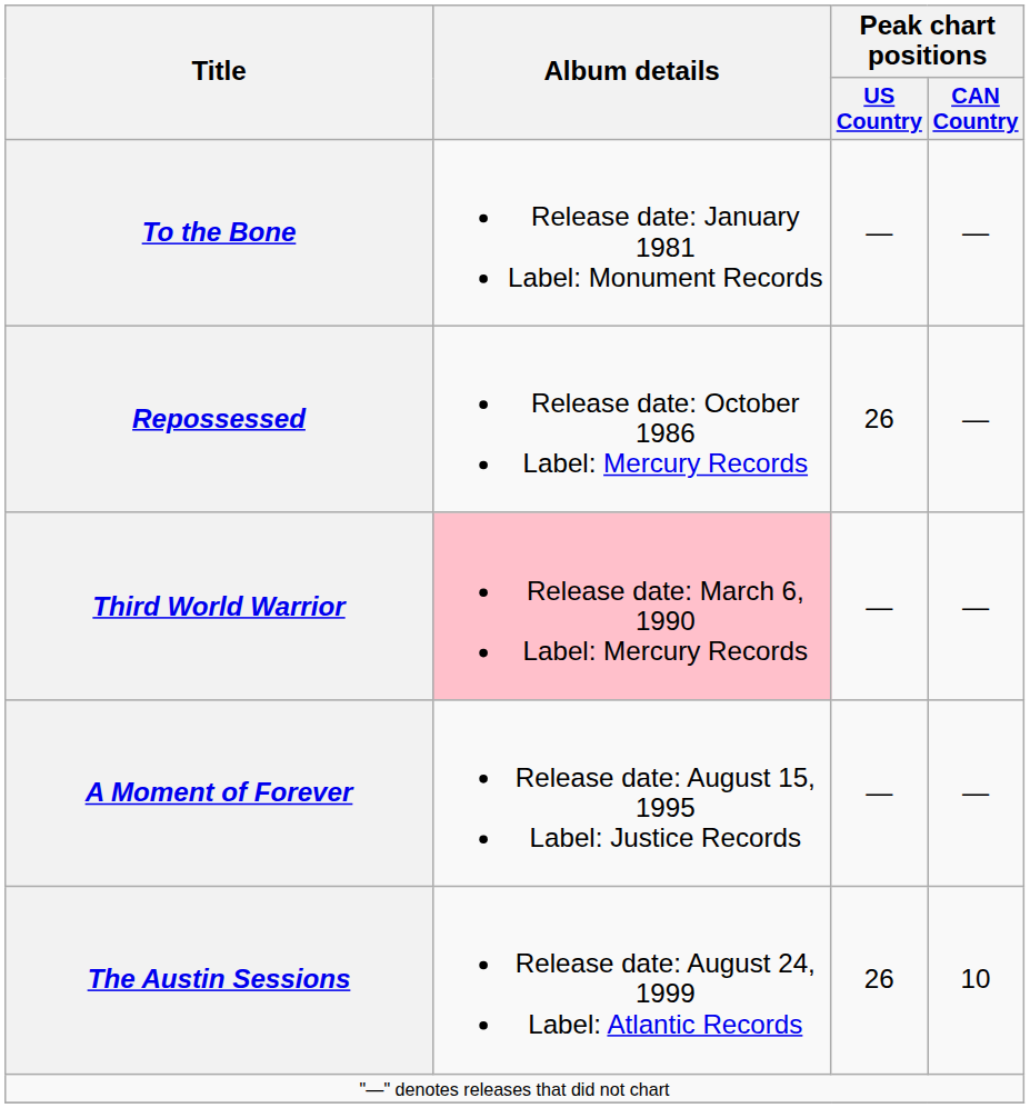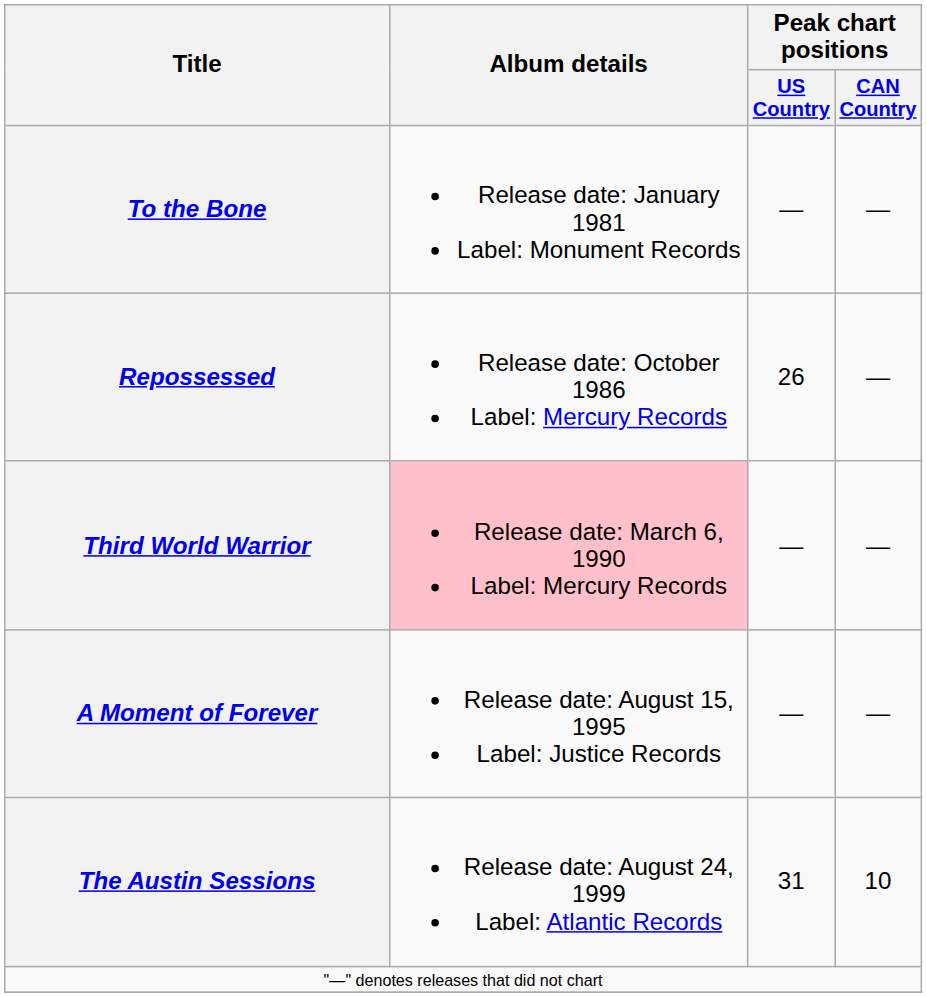 <table class="wikitable plainrowheaders" style="text-align:center;">
 <tr>
 <th rowspan="2" style="width:20em;">Title</th>
 <th rowspan="2" style="width:18em;">Album details</th>
 <th colspan="3">Peak chart<br>positions</th>
 </tr>
 <tr style="font-size:smaller;">
 <th width="45"><a href='#'>US Country</a></th>
 <th width="45"><a href='#'>CAN Country</a></th>
 </tr>
 <tr>
 <th scope="row"><em><a href='#'>To the Bone</a></em></th>
 <td><br><ul><li>Release date: January 1981</li><li>Label: Monument Records</li></ul></td>
 <td>—</td>
 <td>—</td>
 </tr>
 <tr>
 <th scope="row"><em><a href='#'>Repossessed</a></em></th>
 <td><br><ul><li>Release date: October 1986</li><li>Label: <a href='#'>Mercury Records</a></li></ul></td>
 <td>26</td>
 <td>—</td>
 </tr>
 <tr>
 <th scope="row"><em><a href='#'>Third World Warrior</a></em></th>
 <td style="background: pink;"><br><ul><li>Release date: March 6, 1990</li><li>Label: Mercury Records</li></ul></td>
 <td>—</td>
 <td>—</td>
 </tr>
 <tr>
 <th scope="row"><em><a href='#'>A Moment of Forever</a></em></th>
 <td><br><ul><li>Release date: August 15, 1995</li><li>Label: Justice Records</li></ul></td>
 <td>—</td>
 <td>—</td>
 </tr>
 <tr>
 <th scope="row"><em><a href='#'>The Austin Sessions</a></em></th>
 <td><br><ul><li>Release date: August 24, 1999</li><li>Label: <a href='#'>Atlantic Records</a></li></ul></td>
-<td>26</td>
+<td>31</td>
 <td>10</td>
 </tr>
 <tr>
 <td colspan="4" style="font-size:8pt">"—" denotes releases that did not chart</td>
 </tr>
 <tr>
 </tr>
 </table>
